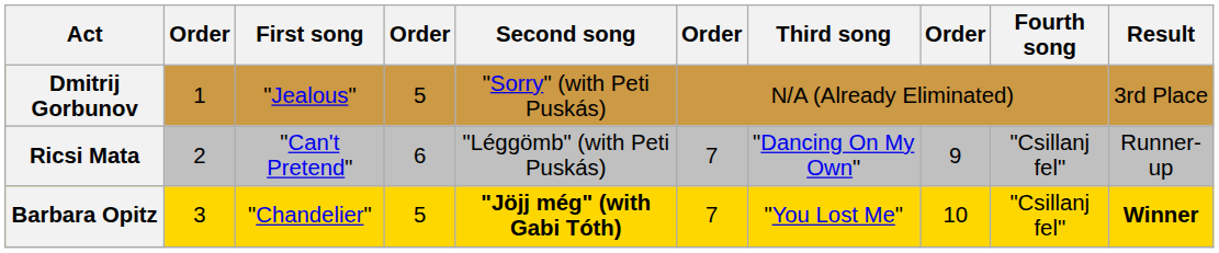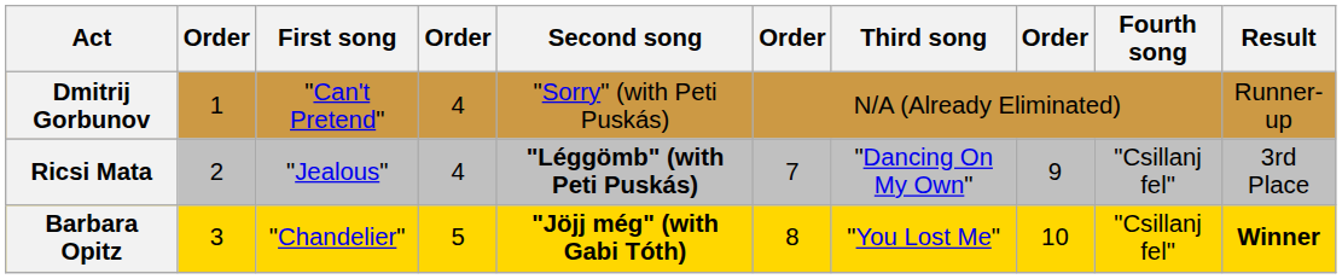 <table class="wikitable" style="text-align:center;">
 <tr>
 <th scope="col">Act</th>
 <th scope="col">Order</th>
 <th scope="col">First song</th>
 <th scope="col">Order</th>
 <th scope="col">Second song</th>
 <th scope="col">Order</th>
 <th scope="col">Third song</th>
 <th scope="col">Order</th>
 <th scope="col">Fourth song</th>
 <th scope="col">Result</th>
 </tr>
 <tr bgcolor="#c94">
 <th scope="row">Dmitrij Gorbunov</th>
 <td>1</td>
-<td>"<a href='#'>Jealous</a>"</td>
-<td>5</td>
+<td>"<a href='#'>Can't Pretend</a>"</td>
+<td>4</td>
 <td>"<a href='#'>Sorry</a>" (with Peti Puskás)</td>
 <td colspan=4>N/A (Already Eliminated)</td>
-<td>3rd Place</td>
+<td>Runner-up</td>
 </tr>
 <tr bgcolor="silver">
 <th scope="row">Ricsi Mata</th>
 <td>2</td>
-<td>"<a href='#'>Can't Pretend</a>"</td>
-<td>6</td>
-<td>"Léggömb" (with Peti Puskás)</td>
+<td>"<a href='#'>Jealous</a>"</td>
+<td>4</td>
+<td><strong>"Léggömb" (with Peti Puskás)</strong></td>
 <td>7</td>
 <td>"<a href='#'>Dancing On My Own</a>"</td>
 <td>9</td>
 <td>"Csillanj fel"</td>
-<td>Runner-up</td>
+<td>3rd Place</td>
 </tr>
 <tr bgcolor="gold">
 <th scope="row">Barbara Opitz</th>
 <td>3</td>
 <td>"<a href='#'>Chandelier</a>"</td>
 <td>5</td>
 <td><strong>"Jöjj még" (with Gabi Tóth)</strong></td>
-<td>7</td>
+<td>8</td>
 <td>"<a href='#'>You Lost Me</a>"</td>
 <td>10</td>
 <td>"Csillanj fel"</td>
 <td><strong>Winner</strong></td>
 </tr>
 <tr>
 </tr>
 </table>
